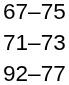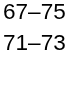 <table style="text-align:center">
 <tr>
 <th width=200></th>
 <th width=100></th>
 <th width=200></th>
 </tr>
 <tr>
 <td align=right></td>
 <td align=center>67–75</td>
 <td align=left><strong></strong></td>
 </tr>
 <tr>
 <td align=right></td>
 <td align=center>71–73</td>
 <td align=left><strong></strong></td>
 </tr>
-<tr>
-<td align=right><strong></strong></td>
-<td align=center>92–77</td>
-<td align=left></td>
-</tr>
 </table>
